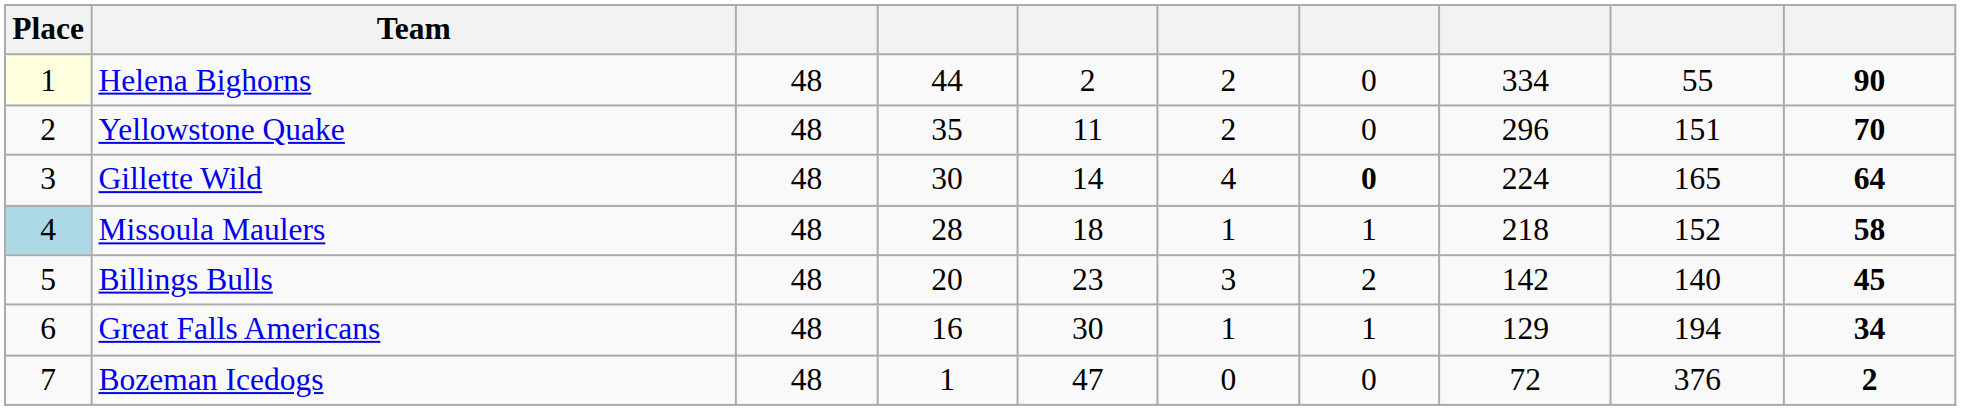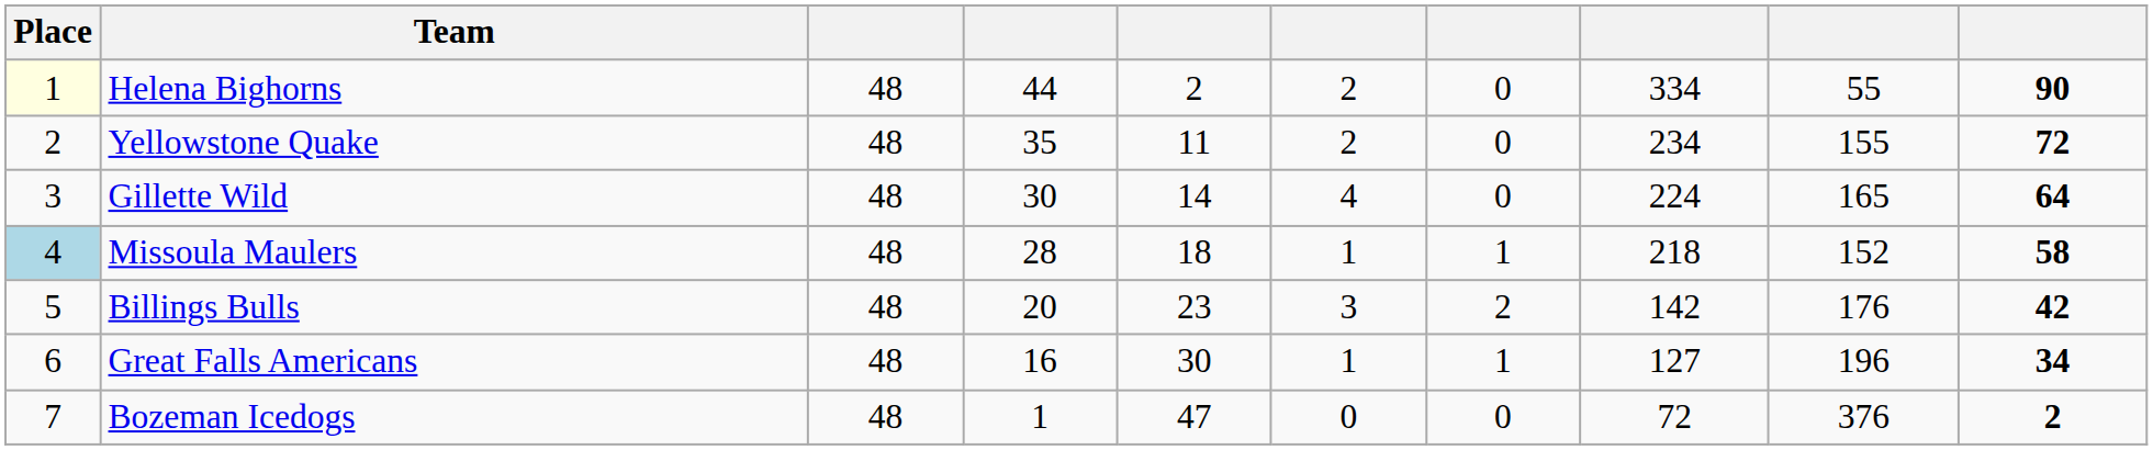 <table class="wikitable sortable">
 <tr>
 <th style="width 5em;">Place</th>
 <th style="width:20em;" class="unsortable">Team</th>
 <th style="width:4em;" class="unsortable"></th>
 <th style="width:4em;"></th>
 <th style="width:4em;"></th>
 <th style="width:4em;"></th>
 <th style="width:4em;"></th>
 <th style="width:5em;"></th>
 <th style="width:5em;"></th>
 <th style="width:5em;"></th>
 </tr>
 <tr style="text-align: center;">
 <td style="background: lightyellow;">1</td>
 <td align=left><a href='#'>Helena Bighorns</a></td>
 <td>48</td>
 <td>44</td>
 <td>2</td>
 <td>2</td>
 <td>0</td>
 <td>334</td>
 <td>55</td>
 <td><strong>90</strong></td>
 </tr>
 <tr style="text-align: center;">
 <td>2</td>
 <td align=left><a href='#'>Yellowstone Quake</a></td>
 <td>48</td>
 <td>35</td>
 <td>11</td>
 <td>2</td>
 <td>0</td>
-<td>296</td>
-<td>151</td>
-<td><strong>70</strong></td>
+<td>234</td>
+<td>155</td>
+<td><strong>72</strong></td>
 </tr>
 <tr style="text-align: center;">
 <td>3</td>
 <td align=left><a href='#'>Gillette Wild</a></td>
 <td>48</td>
 <td>30</td>
 <td>14</td>
 <td>4</td>
-<td><strong>0</strong></td>
+<td>0</td>
 <td>224</td>
 <td>165</td>
 <td><strong>64</strong></td>
 </tr>
 <tr style="text-align: center;">
 <td style="background: lightblue;">4</td>
 <td align=left><a href='#'>Missoula Maulers</a></td>
 <td>48</td>
 <td>28</td>
 <td>18</td>
 <td>1</td>
 <td>1</td>
 <td>218</td>
 <td>152</td>
 <td><strong>58</strong></td>
 </tr>
 <tr style="text-align: center;">
 <td>5</td>
 <td align=left><a href='#'>Billings Bulls</a></td>
 <td>48</td>
 <td>20</td>
 <td>23</td>
 <td>3</td>
 <td>2</td>
 <td>142</td>
-<td>140</td>
-<td><strong>45</strong></td>
+<td>176</td>
+<td><strong>42</strong></td>
 </tr>
 <tr style="text-align: center;">
 <td>6</td>
 <td align=left><a href='#'>Great Falls Americans</a></td>
 <td>48</td>
 <td>16</td>
 <td>30</td>
 <td>1</td>
 <td>1</td>
-<td>129</td>
-<td>194</td>
+<td>127</td>
+<td>196</td>
 <td><strong>34</strong></td>
 </tr>
 <tr style="text-align: center;">
 <td>7</td>
 <td align=left><a href='#'>Bozeman Icedogs</a></td>
 <td>48</td>
 <td>1</td>
 <td>47</td>
 <td>0</td>
 <td>0</td>
 <td>72</td>
 <td>376</td>
 <td><strong>2</strong></td>
 </tr>
 </table>
